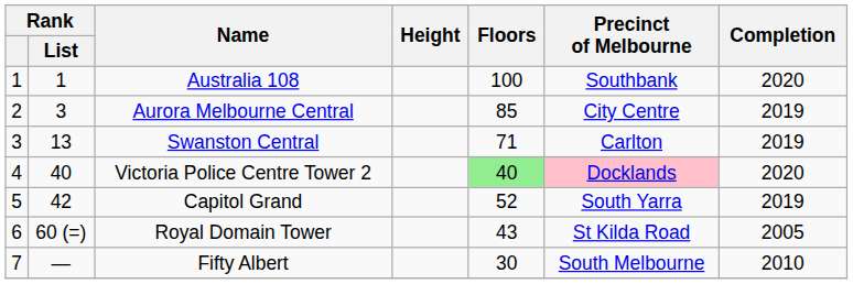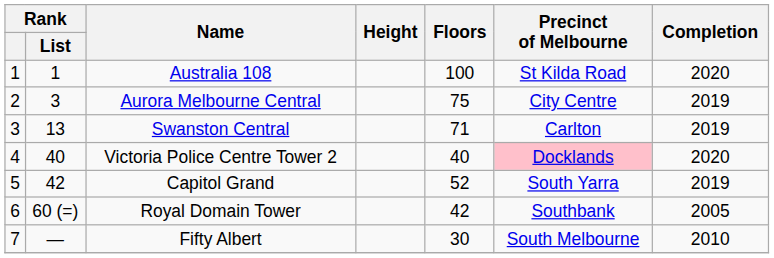 <table class="wikitable sortable" align="center" style="text-align:center; font-size:90%; margin:auto; width:50%;">
 <tr>
 <th colspan="2">Rank</th>
 <th rowspan="2">Name</th>
 <th rowspan="2">Height</th>
 <th rowspan="2">Floors</th>
 <th rowspan="2">Precinct<br>of Melbourne</th>
 <th rowspan="2">Completion</th>
 </tr>
 <tr>
 <th></th>
 <th>List</th>
 </tr>
 <tr>
 <td>1</td>
 <td>1</td>
 <td><a href='#'>Australia 108</a></td>
 <td></td>
 <td>100</td>
-<td><a href='#'>Southbank</a></td>
+<td><a href='#'>St Kilda Road</a></td>
 <td>2020</td>
 </tr>
 <tr>
 <td>2</td>
 <td>3</td>
 <td><a href='#'>Aurora Melbourne Central</a></td>
 <td></td>
-<td>85</td>
+<td>75</td>
 <td><a href='#'>City Centre</a></td>
 <td>2019</td>
 </tr>
 <tr>
 <td>3</td>
 <td>13</td>
 <td><a href='#'>Swanston Central</a></td>
 <td></td>
 <td>71</td>
 <td><a href='#'>Carlton</a></td>
 <td>2019</td>
 </tr>
 <tr>
 <td>4</td>
 <td>40</td>
 <td>Victoria Police Centre Tower 2</td>
 <td></td>
-<td style="background: lightgreen;">40</td>
+<td>40</td>
 <td style="background: pink;"><a href='#'>Docklands</a></td>
 <td>2020</td>
 </tr>
 <tr>
 <td>5</td>
 <td>42</td>
 <td>Capitol Grand</td>
 <td></td>
 <td>52</td>
 <td><a href='#'>South Yarra</a></td>
 <td>2019</td>
 </tr>
 <tr>
 <td>6</td>
 <td>60 (=)</td>
 <td>Royal Domain Tower</td>
 <td></td>
-<td>43</td>
-<td><a href='#'>St Kilda Road</a></td>
+<td>42</td>
+<td><a href='#'>Southbank</a></td>
 <td>2005</td>
 </tr>
 <tr>
 <td>7</td>
 <td>—</td>
 <td>Fifty Albert</td>
 <td></td>
 <td>30</td>
 <td><a href='#'>South Melbourne</a></td>
 <td>2010</td>
 </tr>
 <tr>
 </tr>
 </table>
